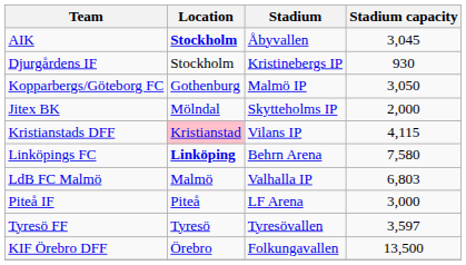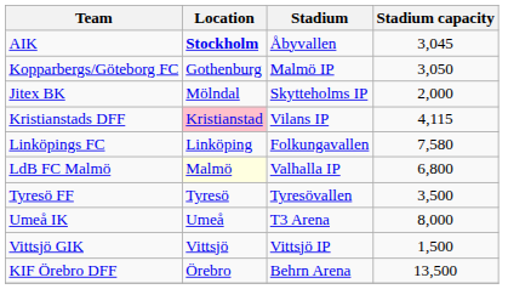 <table class="wikitable sortable">
 <tr>
 <th>Team</th>
 <th>Location</th>
 <th>Stadium</th>
 <th>Stadium capacity</th>
 </tr>
 <tr>
 <td><a href='#'>AIK</a></td>
 <td><strong><a href='#'>Stockholm</a></strong></td>
 <td><a href='#'>Åbyvallen</a></td>
 <td align="center">3,045</td>
-</tr>
-<tr>
-<td><a href='#'>Djurgårdens IF</a></td>
-<td>Stockholm</td>
-<td><a href='#'>Kristinebergs IP</a></td>
-<td align="center">930</td>
 </tr>
 <tr>
 <td><a href='#'>Kopparbergs/Göteborg FC</a></td>
 <td><a href='#'>Gothenburg</a></td>
 <td><a href='#'>Malmö IP</a></td>
 <td align="center">3,050</td>
 </tr>
 <tr>
 <td><a href='#'>Jitex BK</a></td>
 <td><a href='#'>Mölndal</a></td>
 <td><a href='#'>Skytteholms IP</a></td>
 <td align="center">2,000</td>
 </tr>
 <tr>
 <td><a href='#'>Kristianstads DFF</a></td>
 <td style="background: pink;"><a href='#'>Kristianstad</a></td>
 <td><a href='#'>Vilans IP</a></td>
 <td align="center">4,115</td>
 </tr>
 <tr>
 <td><a href='#'>Linköpings FC</a></td>
-<td><strong><a href='#'>Linköping</a></strong></td>
-<td><a href='#'>Behrn Arena</a></td>
+<td><a href='#'>Linköping</a></td>
+<td><a href='#'>Folkungavallen</a></td>
 <td align="center">7,580</td>
 </tr>
 <tr>
 <td><a href='#'>LdB FC Malmö</a></td>
-<td><a href='#'>Malmö</a></td>
+<td style="background: lightyellow;"><a href='#'>Malmö</a></td>
 <td><a href='#'>Valhalla IP</a></td>
-<td align="center">6,803</td>
-</tr>
-<tr>
-<td><a href='#'>Piteå IF</a></td>
-<td><a href='#'>Piteå</a></td>
-<td><a href='#'>LF Arena</a></td>
-<td align="center">3,000</td>
+<td align="center">6,800</td>
 </tr>
 <tr>
 <td><a href='#'>Tyresö FF</a></td>
 <td><a href='#'>Tyresö</a></td>
 <td><a href='#'>Tyresövallen</a></td>
-<td align="center">3,597</td>
+<td align="center">3,500</td>
+</tr>
+<tr>
+<td><a href='#'>Umeå IK</a></td>
+<td><a href='#'>Umeå</a></td>
+<td><a href='#'>T3 Arena</a></td>
+<td align="center">8,000</td>
+</tr>
+<tr>
+<td><a href='#'>Vittsjö GIK</a></td>
+<td><a href='#'>Vittsjö</a></td>
+<td><a href='#'>Vittsjö IP</a></td>
+<td align="center">1,500</td>
 </tr>
 <tr>
 <td><a href='#'>KIF Örebro DFF</a></td>
 <td><a href='#'>Örebro</a></td>
-<td><a href='#'>Folkungavallen</a></td>
+<td><a href='#'>Behrn Arena</a></td>
 <td align="center">13,500</td>
 </tr>
 <tr>
 </tr>
 </table>
